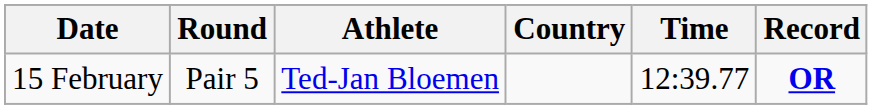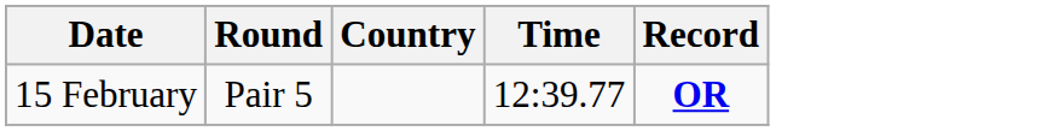 <table class="wikitable" style="text-align:center">
 <tr>
 <th>Date</th>
 <th>Round</th>
-<th>Athlete</th>
 <th>Country</th>
 <th>Time</th>
 <th>Record</th>
 </tr>
 <tr>
 <td>15 February</td>
 <td>Pair 5</td>
-<td align="left"><a href='#'>Ted-Jan Bloemen</a></td>
 <td align="left"></td>
 <td>12:39.77</td>
 <td><strong><a href='#'>OR</a></strong></td>
 </tr>
 </table>
